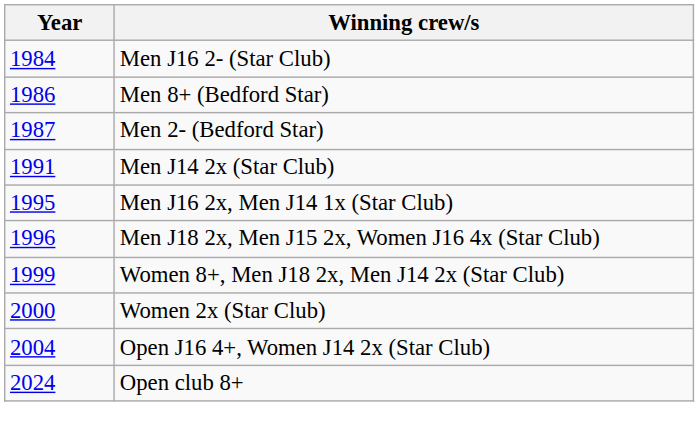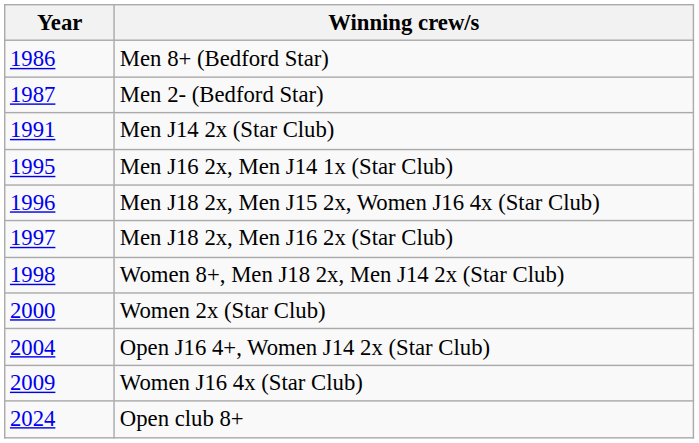 <table class="wikitable">
 <tr>
 <th width=70>Year</th>
 <th width=400>Winning crew/s</th>
-</tr>
-<tr>
-<td><a href='#'>1984</a></td>
-<td>Men J16 2- (Star Club)</td>
 </tr>
 <tr>
 <td><a href='#'>1986</a></td>
 <td>Men 8+ (Bedford Star)</td>
 </tr>
 <tr>
 <td><a href='#'>1987</a></td>
 <td>Men 2- (Bedford Star)</td>
 </tr>
 <tr>
 <td><a href='#'>1991</a></td>
 <td>Men J14 2x (Star Club)</td>
 </tr>
 <tr>
 <td><a href='#'>1995</a></td>
 <td>Men J16 2x, Men J14 1x (Star Club)</td>
 </tr>
 <tr>
 <td><a href='#'>1996</a></td>
 <td>Men J18 2x, Men J15 2x, Women J16 4x (Star Club)</td>
 </tr>
 <tr>
-<td><a href='#'>1999</a></td>
+<td><a href='#'>1997</a></td>
+<td>Men J18 2x, Men J16 2x (Star Club)</td>
+</tr>
+<tr>
+<td><a href='#'>1998</a></td>
 <td>Women 8+, Men J18 2x, Men J14 2x (Star Club)</td>
 </tr>
 <tr>
 <td><a href='#'>2000</a></td>
 <td>Women 2x (Star Club)</td>
 </tr>
 <tr>
 <td><a href='#'>2004</a></td>
 <td>Open J16 4+, Women J14 2x  (Star Club)</td>
 </tr>
 <tr>
+<td><a href='#'>2009</a></td>
+<td>Women J16 4x  (Star Club)</td>
+</tr>
+<tr>
 <td><a href='#'>2024</a></td>
 <td>Open club 8+</td>
 </tr>
 </table>
